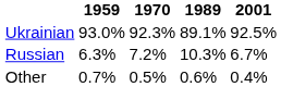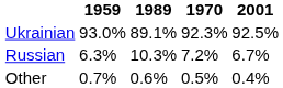 <table class="standard sortable">
 <tr>
 <th></th>
 <th>1959</th>
+<th>1989</th>
 <th>1970</th>
-<th>1989</th>
 <th>2001</th>
 </tr>
 <tr>
 <td><a href='#'>Ukrainian</a></td>
 <td>93.0%</td>
+<td>89.1%</td>
 <td>92.3%</td>
-<td>89.1%</td>
 <td>92.5%</td>
 </tr>
 <tr>
 <td><a href='#'>Russian</a></td>
 <td>6.3%</td>
+<td>10.3%</td>
 <td>7.2%</td>
-<td>10.3%</td>
 <td>6.7%</td>
 </tr>
 <tr>
 <td>Other</td>
 <td>0.7%</td>
+<td>0.6%</td>
 <td>0.5%</td>
-<td>0.6%</td>
 <td>0.4%</td>
 </tr>
 </table>
